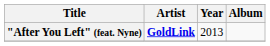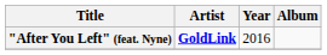 <table class="wikitable plainrowheaders" style="text-align:center;">
 <tr>
 <th scope="col">Title</th>
 <th scope="col">Artist</th>
 <th scope="col">Year</th>
 <th scope="col">Album</th>
 </tr>
 <tr>
 <th scope="row">"After You Left" <small>(feat. Nyne)</small></th>
 <td><strong><a href='#'>GoldLink</a></strong></td>
-<td>2013</td>
+<td>2016</td>
 <td></td>
 </tr>
 <tr>
 </tr>
 </table>
